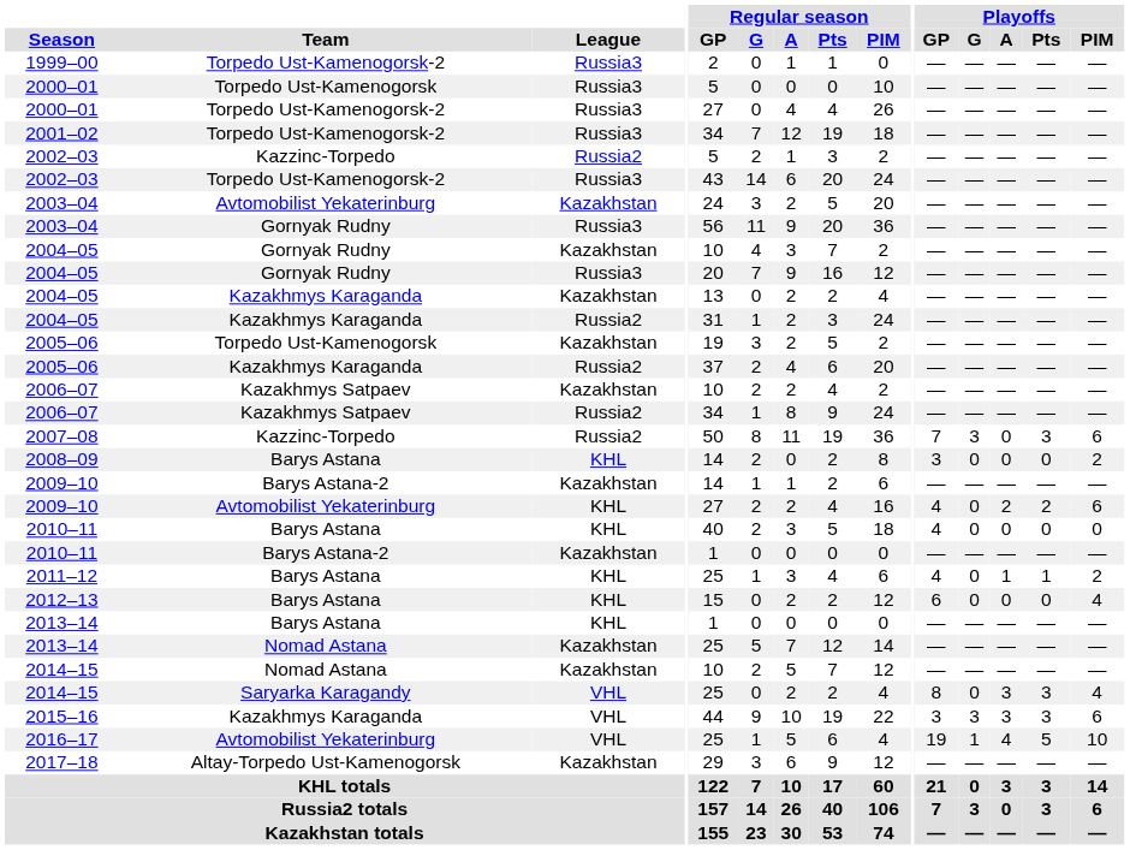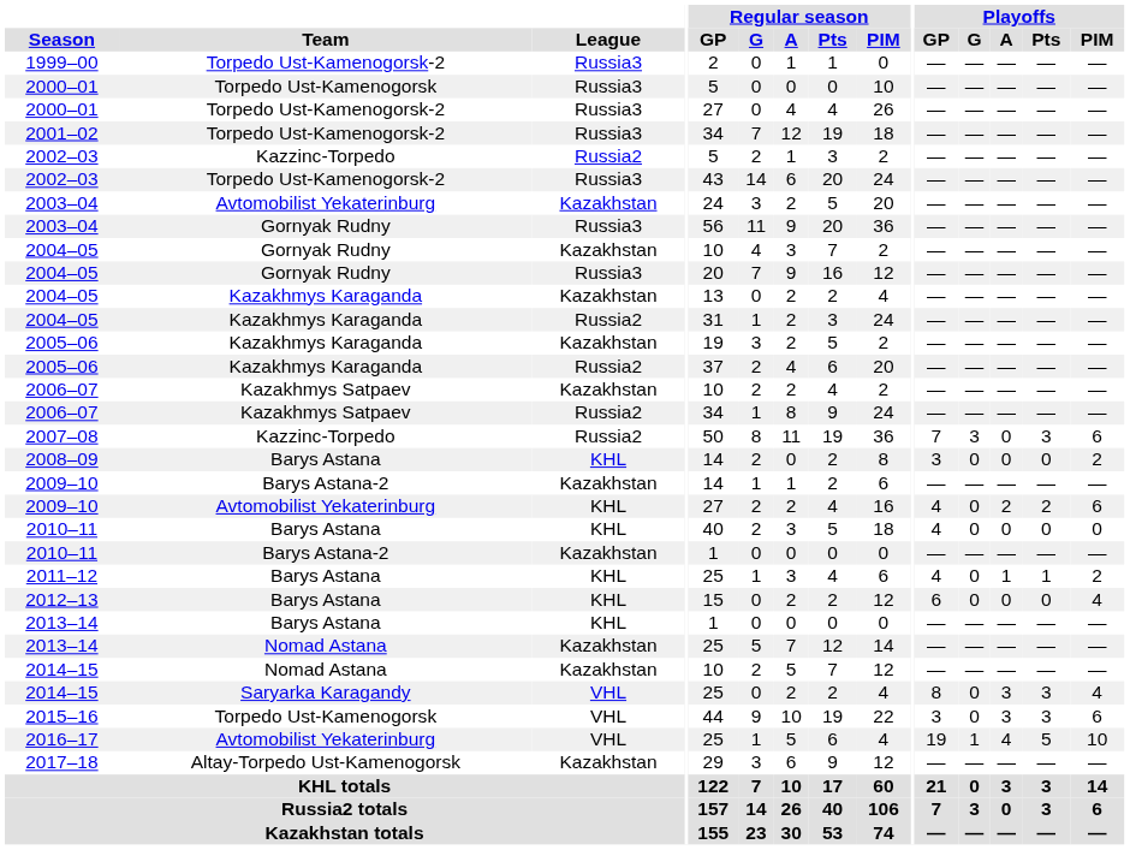 <table border="0" cellpadding="1" cellspacing="0" style="text-align:center; width:60em">
 <tr bgcolor="#e0e0e0">
 <th colspan="3" bgcolor="#ffffff"></th>
 <th rowspan="99" bgcolor="#ffffff"></th>
 <th colspan="5"><a href='#'>Regular season</a></th>
 <th rowspan="99" bgcolor="#ffffff"></th>
 <th colspan="5"><a href='#'>Playoffs</a></th>
 </tr>
 <tr bgcolor="#e0e0e0">
 <th><a href='#'>Season</a></th>
 <th>Team</th>
 <th>League</th>
 <th>GP</th>
 <th><a href='#'>G</a></th>
 <th><a href='#'>A</a></th>
 <th><a href='#'>Pts</a></th>
 <th><a href='#'>PIM</a></th>
 <th>GP</th>
 <th>G</th>
 <th>A</th>
 <th>Pts</th>
 <th>PIM</th>
 </tr>
 <tr>
 <td><a href='#'>1999–00</a></td>
 <td><a href='#'>Torpedo Ust-Kamenogorsk</a>-2</td>
 <td><a href='#'>Russia3</a></td>
 <td>2</td>
 <td>0</td>
 <td>1</td>
 <td>1</td>
 <td>0</td>
 <td>—</td>
 <td>—</td>
 <td>—</td>
 <td>—</td>
 <td>—</td>
 </tr>
 <tr bgcolor="#f0f0f0">
 <td><a href='#'>2000–01</a></td>
 <td>Torpedo Ust-Kamenogorsk</td>
 <td>Russia3</td>
 <td>5</td>
 <td>0</td>
 <td>0</td>
 <td>0</td>
 <td>10</td>
 <td>—</td>
 <td>—</td>
 <td>—</td>
 <td>—</td>
 <td>—</td>
 </tr>
 <tr>
 <td><a href='#'>2000–01</a></td>
 <td>Torpedo Ust-Kamenogorsk-2</td>
 <td>Russia3</td>
 <td>27</td>
 <td>0</td>
 <td>4</td>
 <td>4</td>
 <td>26</td>
 <td>—</td>
 <td>—</td>
 <td>—</td>
 <td>—</td>
 <td>—</td>
 </tr>
 <tr bgcolor="#f0f0f0">
 <td><a href='#'>2001–02</a></td>
 <td>Torpedo Ust-Kamenogorsk-2</td>
 <td>Russia3</td>
 <td>34</td>
 <td>7</td>
 <td>12</td>
 <td>19</td>
 <td>18</td>
 <td>—</td>
 <td>—</td>
 <td>—</td>
 <td>—</td>
 <td>—</td>
 </tr>
 <tr>
 <td><a href='#'>2002–03</a></td>
 <td>Kazzinc-Torpedo</td>
 <td><a href='#'>Russia2</a></td>
 <td>5</td>
 <td>2</td>
 <td>1</td>
 <td>3</td>
 <td>2</td>
 <td>—</td>
 <td>—</td>
 <td>—</td>
 <td>—</td>
 <td>—</td>
 </tr>
 <tr bgcolor="#f0f0f0">
 <td><a href='#'>2002–03</a></td>
 <td>Torpedo Ust-Kamenogorsk-2</td>
 <td>Russia3</td>
 <td>43</td>
 <td>14</td>
 <td>6</td>
 <td>20</td>
 <td>24</td>
 <td>—</td>
 <td>—</td>
 <td>—</td>
 <td>—</td>
 <td>—</td>
 </tr>
 <tr>
 <td><a href='#'>2003–04</a></td>
 <td><a href='#'>Avtomobilist Yekaterinburg</a></td>
 <td><a href='#'>Kazakhstan</a></td>
 <td>24</td>
 <td>3</td>
 <td>2</td>
 <td>5</td>
 <td>20</td>
 <td>—</td>
 <td>—</td>
 <td>—</td>
 <td>—</td>
 <td>—</td>
 </tr>
 <tr bgcolor="#f0f0f0">
 <td><a href='#'>2003–04</a></td>
 <td>Gornyak Rudny</td>
 <td>Russia3</td>
 <td>56</td>
 <td>11</td>
 <td>9</td>
 <td>20</td>
 <td>36</td>
 <td>—</td>
 <td>—</td>
 <td>—</td>
 <td>—</td>
 <td>—</td>
 </tr>
 <tr>
 <td><a href='#'>2004–05</a></td>
 <td>Gornyak Rudny</td>
 <td>Kazakhstan</td>
 <td>10</td>
 <td>4</td>
 <td>3</td>
 <td>7</td>
 <td>2</td>
 <td>—</td>
 <td>—</td>
 <td>—</td>
 <td>—</td>
 <td>—</td>
 </tr>
 <tr bgcolor="#f0f0f0">
 <td><a href='#'>2004–05</a></td>
 <td>Gornyak Rudny</td>
 <td>Russia3</td>
 <td>20</td>
 <td>7</td>
 <td>9</td>
 <td>16</td>
 <td>12</td>
 <td>—</td>
 <td>—</td>
 <td>—</td>
 <td>—</td>
 <td>—</td>
 </tr>
 <tr>
 <td><a href='#'>2004–05</a></td>
 <td><a href='#'>Kazakhmys Karaganda</a></td>
 <td>Kazakhstan</td>
 <td>13</td>
 <td>0</td>
 <td>2</td>
 <td>2</td>
 <td>4</td>
 <td>—</td>
 <td>—</td>
 <td>—</td>
 <td>—</td>
 <td>—</td>
 </tr>
 <tr bgcolor="#f0f0f0">
 <td><a href='#'>2004–05</a></td>
 <td>Kazakhmys Karaganda</td>
 <td>Russia2</td>
 <td>31</td>
 <td>1</td>
 <td>2</td>
 <td>3</td>
 <td>24</td>
 <td>—</td>
 <td>—</td>
 <td>—</td>
 <td>—</td>
 <td>—</td>
 </tr>
 <tr>
 <td><a href='#'>2005–06</a></td>
-<td>Torpedo Ust-Kamenogorsk</td>
+<td>Kazakhmys Karaganda</td>
 <td>Kazakhstan</td>
 <td>19</td>
 <td>3</td>
 <td>2</td>
 <td>5</td>
 <td>2</td>
 <td>—</td>
 <td>—</td>
 <td>—</td>
 <td>—</td>
 <td>—</td>
 </tr>
 <tr bgcolor="#f0f0f0">
 <td><a href='#'>2005–06</a></td>
 <td>Kazakhmys Karaganda</td>
 <td>Russia2</td>
 <td>37</td>
 <td>2</td>
 <td>4</td>
 <td>6</td>
 <td>20</td>
 <td>—</td>
 <td>—</td>
 <td>—</td>
 <td>—</td>
 <td>—</td>
 </tr>
 <tr>
 <td><a href='#'>2006–07</a></td>
 <td>Kazakhmys Satpaev</td>
 <td>Kazakhstan</td>
 <td>10</td>
 <td>2</td>
 <td>2</td>
 <td>4</td>
 <td>2</td>
 <td>—</td>
 <td>—</td>
 <td>—</td>
 <td>—</td>
 <td>—</td>
 </tr>
 <tr bgcolor="#f0f0f0">
 <td><a href='#'>2006–07</a></td>
 <td>Kazakhmys Satpaev</td>
 <td>Russia2</td>
 <td>34</td>
 <td>1</td>
 <td>8</td>
 <td>9</td>
 <td>24</td>
 <td>—</td>
 <td>—</td>
 <td>—</td>
 <td>—</td>
 <td>—</td>
 </tr>
 <tr>
 <td><a href='#'>2007–08</a></td>
 <td>Kazzinc-Torpedo</td>
 <td>Russia2</td>
 <td>50</td>
 <td>8</td>
 <td>11</td>
 <td>19</td>
 <td>36</td>
 <td>7</td>
 <td>3</td>
 <td>0</td>
 <td>3</td>
 <td>6</td>
 </tr>
 <tr bgcolor="#f0f0f0">
 <td><a href='#'>2008–09</a></td>
 <td>Barys Astana</td>
 <td><a href='#'>KHL</a></td>
 <td>14</td>
 <td>2</td>
 <td>0</td>
 <td>2</td>
 <td>8</td>
 <td>3</td>
 <td>0</td>
 <td>0</td>
 <td>0</td>
 <td>2</td>
 </tr>
 <tr>
 <td><a href='#'>2009–10</a></td>
 <td>Barys Astana-2</td>
 <td>Kazakhstan</td>
 <td>14</td>
 <td>1</td>
 <td>1</td>
 <td>2</td>
 <td>6</td>
 <td>—</td>
 <td>—</td>
 <td>—</td>
 <td>—</td>
 <td>—</td>
 </tr>
 <tr bgcolor="#f0f0f0">
 <td><a href='#'>2009–10</a></td>
 <td><a href='#'>Avtomobilist Yekaterinburg</a></td>
 <td>KHL</td>
 <td>27</td>
 <td>2</td>
 <td>2</td>
 <td>4</td>
 <td>16</td>
 <td>4</td>
 <td>0</td>
 <td>2</td>
 <td>2</td>
 <td>6</td>
 </tr>
 <tr>
 <td><a href='#'>2010–11</a></td>
 <td>Barys Astana</td>
 <td>KHL</td>
 <td>40</td>
 <td>2</td>
 <td>3</td>
 <td>5</td>
 <td>18</td>
 <td>4</td>
 <td>0</td>
 <td>0</td>
 <td>0</td>
 <td>0</td>
 </tr>
 <tr bgcolor="#f0f0f0">
 <td><a href='#'>2010–11</a></td>
 <td>Barys Astana-2</td>
 <td>Kazakhstan</td>
 <td>1</td>
 <td>0</td>
 <td>0</td>
 <td>0</td>
 <td>0</td>
 <td>—</td>
 <td>—</td>
 <td>—</td>
 <td>—</td>
 <td>—</td>
 </tr>
 <tr>
 <td><a href='#'>2011–12</a></td>
 <td>Barys Astana</td>
 <td>KHL</td>
 <td>25</td>
 <td>1</td>
 <td>3</td>
 <td>4</td>
 <td>6</td>
 <td>4</td>
 <td>0</td>
 <td>1</td>
 <td>1</td>
 <td>2</td>
 </tr>
 <tr bgcolor="#f0f0f0">
 <td><a href='#'>2012–13</a></td>
 <td>Barys Astana</td>
 <td>KHL</td>
 <td>15</td>
 <td>0</td>
 <td>2</td>
 <td>2</td>
 <td>12</td>
 <td>6</td>
 <td>0</td>
 <td>0</td>
 <td>0</td>
 <td>4</td>
 </tr>
 <tr>
 <td><a href='#'>2013–14</a></td>
 <td>Barys Astana</td>
 <td>KHL</td>
 <td>1</td>
 <td>0</td>
 <td>0</td>
 <td>0</td>
 <td>0</td>
 <td>—</td>
 <td>—</td>
 <td>—</td>
 <td>—</td>
 <td>—</td>
 </tr>
 <tr bgcolor="#f0f0f0">
 <td><a href='#'>2013–14</a></td>
 <td><a href='#'>Nomad Astana</a></td>
 <td>Kazakhstan</td>
 <td>25</td>
 <td>5</td>
 <td>7</td>
 <td>12</td>
 <td>14</td>
 <td>—</td>
 <td>—</td>
 <td>—</td>
 <td>—</td>
 <td>—</td>
 </tr>
 <tr>
 <td><a href='#'>2014–15</a></td>
 <td>Nomad Astana</td>
 <td>Kazakhstan</td>
 <td>10</td>
 <td>2</td>
 <td>5</td>
 <td>7</td>
 <td>12</td>
 <td>—</td>
 <td>—</td>
 <td>—</td>
 <td>—</td>
 <td>—</td>
 </tr>
 <tr bgcolor="#f0f0f0">
 <td><a href='#'>2014–15</a></td>
 <td><a href='#'>Saryarka Karagandy</a></td>
 <td><a href='#'>VHL</a></td>
 <td>25</td>
 <td>0</td>
 <td>2</td>
 <td>2</td>
 <td>4</td>
 <td>8</td>
 <td>0</td>
 <td>3</td>
 <td>3</td>
 <td>4</td>
 </tr>
 <tr>
 <td><a href='#'>2015–16</a></td>
-<td>Kazakhmys Karaganda</td>
+<td>Torpedo Ust-Kamenogorsk</td>
 <td>VHL</td>
 <td>44</td>
 <td>9</td>
 <td>10</td>
 <td>19</td>
 <td>22</td>
 <td>3</td>
-<td>3</td>
+<td>0</td>
 <td>3</td>
 <td>3</td>
 <td>6</td>
 </tr>
 <tr bgcolor="#f0f0f0">
 <td><a href='#'>2016–17</a></td>
 <td><a href='#'>Avtomobilist Yekaterinburg</a></td>
 <td>VHL</td>
 <td>25</td>
 <td>1</td>
 <td>5</td>
 <td>6</td>
 <td>4</td>
 <td>19</td>
 <td>1</td>
 <td>4</td>
 <td>5</td>
 <td>10</td>
 </tr>
 <tr>
 <td><a href='#'>2017–18</a></td>
 <td>Altay-Torpedo Ust-Kamenogorsk</td>
 <td>Kazakhstan</td>
 <td>29</td>
 <td>3</td>
 <td>6</td>
 <td>9</td>
 <td>12</td>
 <td>—</td>
 <td>—</td>
 <td>—</td>
 <td>—</td>
 <td>—</td>
 </tr>
 <tr>
 </tr>
 <tr ALIGN="center" bgcolor="#e0e0e0">
 <th colspan="3">KHL totals</th>
 <th ALIGN="center">122</th>
 <th ALIGN="center">7</th>
 <th ALIGN="center">10</th>
 <th ALIGN="center">17</th>
 <th ALIGN="center">60</th>
 <th ALIGN="center">21</th>
 <th ALIGN="center">0</th>
 <th ALIGN="center">3</th>
 <th ALIGN="center">3</th>
 <th ALIGN="center">14</th>
 </tr>
 <tr>
 </tr>
 <tr ALIGN="center" bgcolor="#e0e0e0">
 <th colspan="3">Russia2 totals</th>
 <th ALIGN="center">157</th>
 <th ALIGN="center">14</th>
 <th ALIGN="center">26</th>
 <th ALIGN="center">40</th>
 <th ALIGN="center">106</th>
 <th ALIGN="center">7</th>
 <th ALIGN="center">3</th>
 <th ALIGN="center">0</th>
 <th ALIGN="center">3</th>
 <th ALIGN="center">6</th>
 </tr>
 <tr>
 </tr>
 <tr ALIGN="center" bgcolor="#e0e0e0">
 <th colspan="3">Kazakhstan totals</th>
 <th ALIGN="center">155</th>
 <th ALIGN="center">23</th>
 <th ALIGN="center">30</th>
 <th ALIGN="center">53</th>
 <th ALIGN="center">74</th>
 <th ALIGN="center">—</th>
 <th ALIGN="center">—</th>
 <th ALIGN="center">—</th>
 <th ALIGN="center">—</th>
 <th ALIGN="center">—</th>
 </tr>
 </table>
